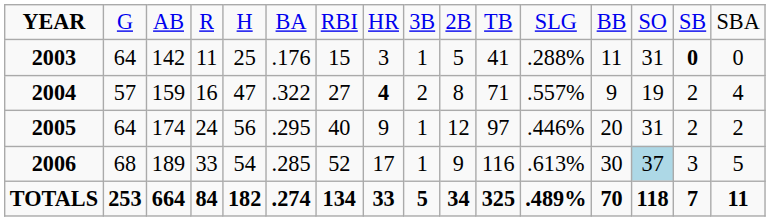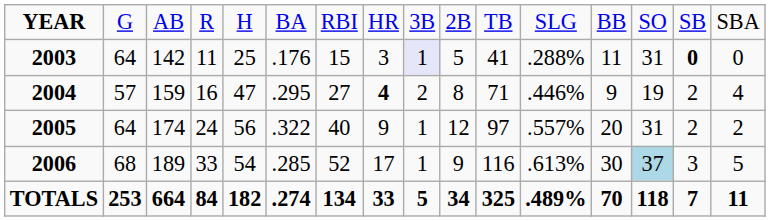 <table class="wikitable">
 <tr align=center>
 <td><strong>YEAR</strong></td>
 <td><a href='#'>G</a></td>
 <td><a href='#'>AB</a></td>
 <td><a href='#'>R</a></td>
 <td><a href='#'>H</a></td>
 <td><a href='#'>BA</a></td>
 <td><a href='#'>RBI</a></td>
 <td><a href='#'>HR</a></td>
 <td><a href='#'>3B</a></td>
 <td><a href='#'>2B</a></td>
 <td><a href='#'>TB</a></td>
 <td><a href='#'>SLG</a></td>
 <td><a href='#'>BB</a></td>
 <td><a href='#'>SO</a></td>
 <td><a href='#'>SB</a></td>
 <td>SBA</td>
 </tr>
 <tr align=center>
 <td><strong>2003</strong></td>
 <td>64</td>
 <td>142</td>
 <td>11</td>
 <td>25</td>
 <td>.176</td>
 <td>15</td>
 <td>3</td>
-<td>1</td>
+<td style="background: lavender;">1</td>
 <td>5</td>
 <td>41</td>
 <td>.288%</td>
 <td>11</td>
 <td>31</td>
 <td><strong>0</strong></td>
 <td>0</td>
 </tr>
 <tr align=center>
 <td><strong>2004</strong></td>
 <td>57</td>
 <td>159</td>
 <td>16</td>
 <td>47</td>
-<td>.322</td>
+<td>.295</td>
 <td>27</td>
 <td><strong>4</strong></td>
 <td>2</td>
 <td>8</td>
 <td>71</td>
-<td>.557%</td>
+<td>.446%</td>
 <td>9</td>
 <td>19</td>
 <td>2</td>
 <td>4</td>
 </tr>
 <tr align=center>
 <td><strong>2005</strong></td>
 <td>64</td>
 <td>174</td>
 <td>24</td>
 <td>56</td>
-<td>.295</td>
+<td>.322</td>
 <td>40</td>
 <td>9</td>
 <td>1</td>
 <td>12</td>
 <td>97</td>
-<td>.446%</td>
+<td>.557%</td>
 <td>20</td>
 <td>31</td>
 <td>2</td>
 <td>2</td>
 </tr>
 <tr align=center>
 <td><strong>2006</strong></td>
 <td>68</td>
 <td>189</td>
 <td>33</td>
 <td>54</td>
 <td>.285</td>
 <td>52</td>
 <td>17</td>
 <td>1</td>
 <td>9</td>
 <td>116</td>
 <td>.613%</td>
 <td>30</td>
 <td style="background: lightblue;">37</td>
 <td>3</td>
 <td>5</td>
 </tr>
 <tr align=center>
 <td><strong>TOTALS</strong></td>
 <td><strong>253</strong></td>
 <td><strong>664</strong></td>
 <td><strong>84</strong></td>
 <td><strong>182</strong></td>
 <td><strong>.274</strong></td>
 <td><strong>134</strong></td>
 <td><strong>33</strong></td>
 <td><strong>5</strong></td>
 <td><strong>34</strong></td>
 <td><strong>325</strong></td>
 <td><strong>.489%</strong></td>
 <td><strong>70</strong></td>
 <td><strong>118</strong></td>
 <td><strong>7</strong></td>
 <td><strong>11</strong></td>
 </tr>
 </table>
